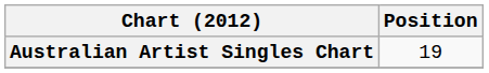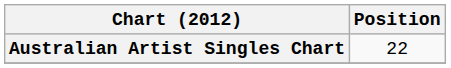 <table class="wikitable plainrowheaders" style="text-align:center">
 <tr>
 <th scope="col">Chart (2012)</th>
 <th scope="col">Position</th>
 </tr>
 <tr>
 <th scope="row">Australian Artist Singles Chart</th>
-<td>19</td>
+<td>22</td>
 </tr>
 <tr>
 </tr>
 </table>
